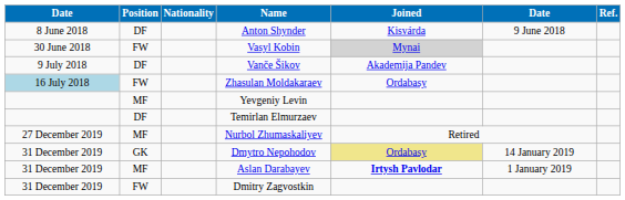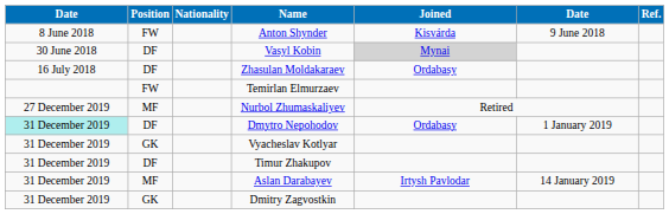 <table class="wikitable"  style="text-align:center; font-size:90%; ">
 <tr>
 <th style="background:#0070B8; color:#FFFFFF; width:150px;">Date</th>
 <th style="background:#0070B8; color:#FFFFFF; width:50px;">Position</th>
 <th style="background:#0070B8; color:#FFFFFF; width:50px;">Nationality</th>
 <th style="background:#0070B8; color:#FFFFFF; width:150px;">Name</th>
 <th style="background:#0070B8; color:#FFFFFF; width:200px;">Joined</th>
 <th style="background:#0070B8; color:#FFFFFF; width:150px;">Date</th>
 <th style="background:#0070B8; color:#FFFFFF; width:25px;">Ref.</th>
 </tr>
 <tr>
 <td>8 June 2018</td>
-<td>DF</td>
+<td>FW</td>
 <td></td>
 <td><a href='#'>Anton Shynder</a></td>
 <td><a href='#'>Kisvárda</a></td>
 <td>9 June 2018</td>
 <td></td>
 </tr>
 <tr>
 <td>30 June 2018</td>
-<td>FW</td>
+<td>DF</td>
 <td></td>
 <td><a href='#'>Vasyl Kobin</a></td>
 <td style="background: lightgrey;"><a href='#'>Mynai</a></td>
 <td></td>
 <td></td>
 </tr>
 <tr>
-<td>9 July 2018</td>
+<td>16 July 2018</td>
 <td>DF</td>
-<td></td>
-<td><a href='#'>Vanče Šikov</a></td>
-<td><a href='#'>Akademija Pandev</a></td>
-<td></td>
-<td></td>
-</tr>
-<tr>
-<td style="background: lightblue;">16 July 2018</td>
-<td>FW</td>
 <td></td>
 <td><a href='#'>Zhasulan Moldakaraev</a></td>
 <td><a href='#'>Ordabasy</a></td>
 <td></td>
 <td></td>
 </tr>
 <tr>
 <td></td>
-<td>MF</td>
-<td></td>
-<td>Yevgeniy Levin</td>
-<td></td>
-<td></td>
-<td></td>
-</tr>
-<tr>
-<td></td>
-<td>DF</td>
+<td>FW</td>
 <td></td>
 <td>Temirlan Elmurzaev</td>
 <td></td>
 <td></td>
 <td></td>
 </tr>
 <tr>
 <td>27 December 2019</td>
 <td>MF</td>
 <td></td>
 <td><a href='#'>Nurbol Zhumaskaliyev</a></td>
 <td colspan="2">Retired</td>
 <td></td>
 </tr>
 <tr>
+<td style="background: paleturquoise;">31 December 2019</td>
+<td>DF</td>
+<td></td>
+<td><a href='#'>Dmytro Nepohodov</a></td>
+<td><a href='#'>Ordabasy</a></td>
+<td>1 January 2019</td>
+<td></td>
+</tr>
+<tr>
 <td>31 December 2019</td>
 <td>GK</td>
 <td></td>
-<td><a href='#'>Dmytro Nepohodov</a></td>
-<td style="background: khaki;"><a href='#'>Ordabasy</a></td>
-<td>14 January 2019</td>
+<td>Vyacheslav Kotlyar</td>
+<td></td>
+<td></td>
+<td></td>
+</tr>
+<tr>
+<td>31 December 2019</td>
+<td>DF</td>
+<td></td>
+<td>Timur Zhakupov</td>
+<td></td>
+<td></td>
 <td></td>
 </tr>
 <tr>
 <td>31 December 2019</td>
 <td>MF</td>
 <td></td>
 <td><a href='#'>Aslan Darabayev</a></td>
-<td><strong><a href='#'>Irtysh Pavlodar</a></strong></td>
-<td>1 January 2019</td>
+<td><a href='#'>Irtysh Pavlodar</a></td>
+<td>14 January 2019</td>
 <td></td>
 </tr>
 <tr>
 <td>31 December 2019</td>
-<td>FW</td>
+<td>GK</td>
 <td></td>
 <td>Dmitry Zagvostkin</td>
 <td></td>
 <td></td>
 <td></td>
 </tr>
 </table>
